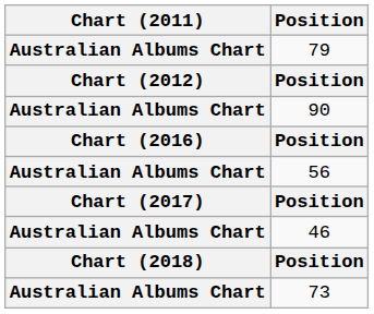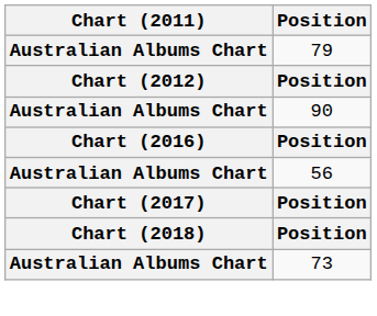 <table class="wikitable plainrowheaders" style="text-align:center;">
 <tr>
 <th>Chart (2011)</th>
 <th>Position</th>
 </tr>
 <tr>
 <th scope="row">Australian Albums Chart</th>
 <td>79</td>
 </tr>
 <tr>
 <th>Chart (2012)</th>
 <th>Position</th>
 </tr>
 <tr>
 <th scope="row">Australian Albums Chart</th>
 <td>90</td>
 </tr>
 <tr>
 <th>Chart (2016)</th>
 <th>Position</th>
 </tr>
 <tr>
 <th scope="row">Australian Albums Chart</th>
 <td>56</td>
 </tr>
 <tr>
 <th>Chart (2017)</th>
 <th>Position</th>
 </tr>
 <tr>
-<th scope="row">Australian Albums Chart</th>
-<td>46</td>
-</tr>
-<tr>
 <th>Chart (2018)</th>
 <th>Position</th>
 </tr>
 <tr>
 <th scope="row">Australian Albums Chart</th>
 <td>73</td>
 </tr>
 </table>
